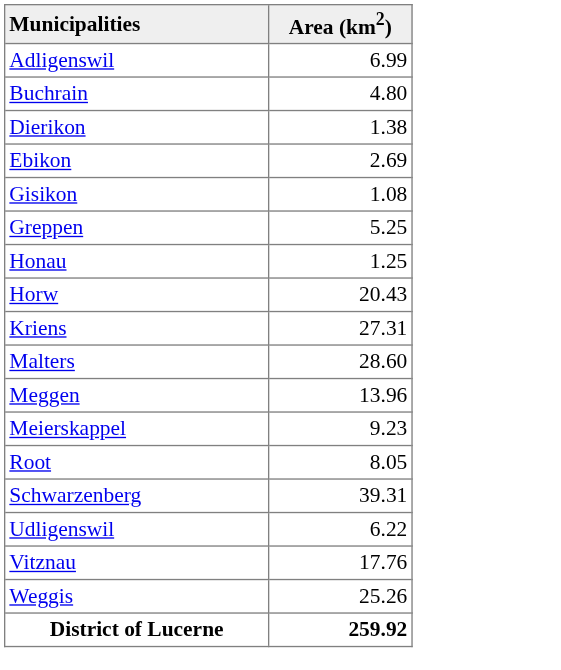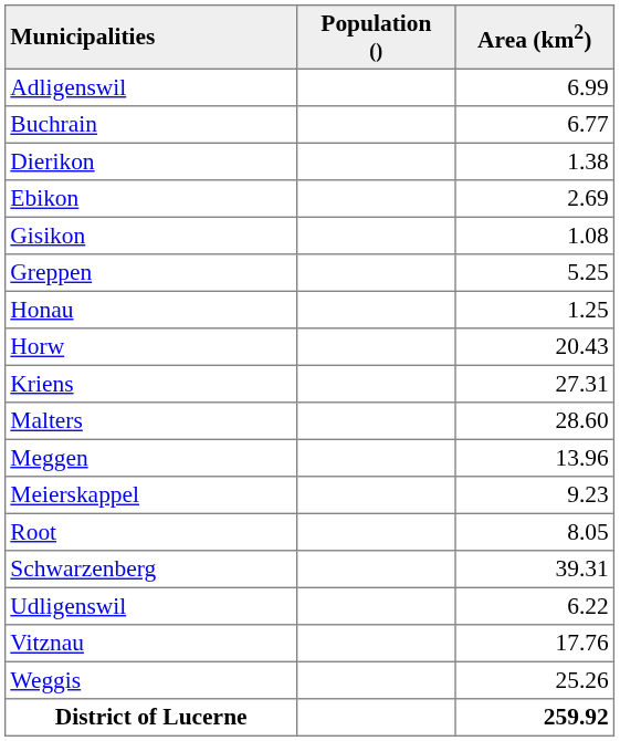 <table cellpadding="3" cellspacing="0" border="1" style="border: gray solid 1px; border-collapse: collapse;">
 <tr bgcolor="#EFEFEF">
 <th align=left width="190">Municipalities</th>
+<th bgcolor="#EFEFEF" width="100">Population <br><small>()</small></th>
 <th width="100">Area (km<sup>2</sup>)</th>
 </tr>
 <tr>
 <td><a href='#'>Adligenswil</a></td>
+<td align=right></td>
 <td align=right>6.99</td>
 </tr>
 <tr>
 <td><a href='#'>Buchrain</a></td>
-<td align=right>4.80</td>
+<td align=right></td>
+<td align=right>6.77</td>
 </tr>
 <tr>
 <td><a href='#'>Dierikon</a></td>
+<td align=right></td>
 <td align=right>1.38</td>
 </tr>
 <tr>
 <td><a href='#'>Ebikon</a></td>
+<td align=right></td>
 <td align=right>2.69</td>
 </tr>
 <tr>
 <td><a href='#'>Gisikon</a></td>
+<td align=right></td>
 <td align=right>1.08</td>
 </tr>
 <tr>
 <td><a href='#'>Greppen</a></td>
+<td align=right></td>
 <td align=right>5.25</td>
 </tr>
 <tr>
 <td><a href='#'>Honau</a></td>
+<td align=right></td>
 <td align=right>1.25</td>
 </tr>
 <tr>
 <td><a href='#'>Horw</a></td>
+<td align=right></td>
 <td align=right>20.43</td>
 </tr>
 <tr>
 <td><a href='#'>Kriens</a></td>
+<td align=right></td>
 <td align=right>27.31</td>
 </tr>
 <tr>
 <td><a href='#'>Malters</a></td>
+<td align=right></td>
 <td align=right>28.60</td>
 </tr>
 <tr>
 <td><a href='#'>Meggen</a></td>
+<td align=right></td>
 <td align=right>13.96</td>
 </tr>
 <tr>
 <td><a href='#'>Meierskappel</a></td>
+<td align=right></td>
 <td align=right>9.23</td>
 </tr>
 <tr>
 <td><a href='#'>Root</a></td>
+<td align=right></td>
 <td align=right>8.05</td>
 </tr>
 <tr>
 <td><a href='#'>Schwarzenberg</a></td>
+<td align=right></td>
 <td align=right>39.31</td>
 </tr>
 <tr>
 <td><a href='#'>Udligenswil</a></td>
+<td align=right></td>
 <td align=right>6.22</td>
 </tr>
 <tr>
 <td><a href='#'>Vitznau</a></td>
+<td align=right></td>
 <td align=right>17.76</td>
 </tr>
 <tr>
 <td><a href='#'>Weggis</a></td>
+<td align=right></td>
 <td align=right>25.26</td>
 </tr>
 <tr>
 <th>District of Lucerne</th>
+<th align=right></th>
 <th align=right>259.92</th>
 </tr>
 </table>
